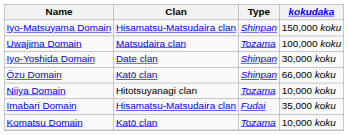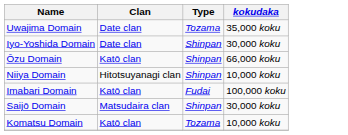 <table class="wikitable">
 <tr>
 <th>Name</th>
 <th>Clan</th>
 <th>Type</th>
 <th><em><a href='#'>kokudaka</a></em></th>
 </tr>
 <tr>
-<td> <a href='#'>Iyo-Matsuyama Domain</a></td>
-<td><a href='#'>Hisamatsu-Matsudaira clan</a></td>
-<td><em><a href='#'>Shinpan</a></em></td>
-<td>150,000 <em>koku</em></td>
-</tr>
-<tr>
 <td> <a href='#'>Uwajima Domain</a></td>
-<td><a href='#'>Matsudaira clan</a></td>
+<td><a href='#'>Date clan</a></td>
 <td><em><a href='#'>Tozama</a></em></td>
-<td>100,000 <em>koku</em></td>
+<td>35,000 <em>koku</em></td>
 </tr>
 <tr>
 <td> <a href='#'>Iyo-Yoshida Domain</a></td>
 <td><a href='#'>Date clan</a></td>
 <td><em><a href='#'>Shinpan</a></em></td>
 <td>30,000 <em>koku</em></td>
 </tr>
 <tr>
 <td> <a href='#'>Ōzu Domain</a></td>
 <td><a href='#'>Katō clan</a></td>
 <td><em><a href='#'>Shinpan</a></em></td>
 <td>66,000 <em>koku</em></td>
 </tr>
 <tr>
 <td> <a href='#'>Niiya Domain</a></td>
 <td>Hitotsuyanagi clan</td>
-<td><em><a href='#'>Tozama</a></em></td>
+<td><em><a href='#'>Shinpan</a></em></td>
 <td>10,000 <em>koku</em></td>
 </tr>
 <tr>
 <td> <a href='#'>Imabari Domain</a></td>
-<td><a href='#'>Hisamatsu-Matsudaira clan</a></td>
+<td><a href='#'>Katō clan</a></td>
 <td><em><a href='#'>Fudai</a></em></td>
-<td>35,000 <em>koku</em></td>
+<td>100,000 <em>koku</em></td>
+</tr>
+<tr>
+<td> <a href='#'>Saijō Domain</a></td>
+<td><a href='#'>Matsudaira clan</a></td>
+<td><em><a href='#'>Shinpan</a></em></td>
+<td>30,000 <em>koku</em></td>
 </tr>
 <tr>
 <td> <a href='#'>Komatsu Domain</a></td>
 <td><a href='#'>Katō clan</a></td>
 <td><em><a href='#'>Tozama</a></em></td>
 <td>10,000 <em>koku</em></td>
 </tr>
 <tr>
 </tr>
 </table>
